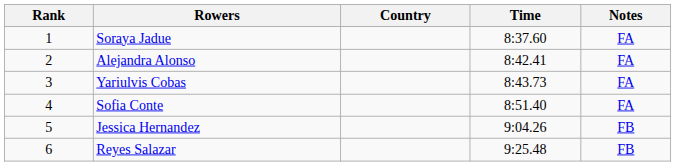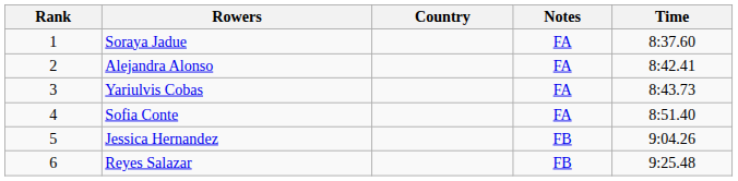 <table class="wikitable" width=60% style="text-align:center">
 <tr>
 <th>Rank</th>
 <th>Rowers</th>
 <th>Country</th>
+<th>Notes</th>
 <th>Time</th>
-<th>Notes</th>
 </tr>
 <tr>
 <td>1</td>
 <td align=left><a href='#'>Soraya Jadue</a></td>
 <td align=left></td>
+<td><a href='#'>FA</a></td>
 <td>8:37.60</td>
-<td><a href='#'>FA</a></td>
 </tr>
 <tr>
 <td>2</td>
 <td align=left><a href='#'>Alejandra Alonso</a></td>
 <td align=left></td>
+<td><a href='#'>FA</a></td>
 <td>8:42.41</td>
-<td><a href='#'>FA</a></td>
 </tr>
 <tr>
 <td>3</td>
 <td align=left><a href='#'>Yariulvis Cobas</a></td>
 <td align=left></td>
+<td><a href='#'>FA</a></td>
 <td>8:43.73</td>
-<td><a href='#'>FA</a></td>
 </tr>
 <tr>
 <td>4</td>
 <td align=left><a href='#'>Sofia Conte</a></td>
 <td align=left></td>
+<td><a href='#'>FA</a></td>
 <td>8:51.40</td>
-<td><a href='#'>FA</a></td>
 </tr>
 <tr>
 <td>5</td>
 <td align=left><a href='#'>Jessica Hernandez</a></td>
 <td align=left></td>
+<td><a href='#'>FB</a></td>
 <td>9:04.26</td>
-<td><a href='#'>FB</a></td>
 </tr>
 <tr>
 <td>6</td>
 <td align=left><a href='#'>Reyes Salazar</a></td>
 <td align=left></td>
+<td><a href='#'>FB</a></td>
 <td>9:25.48</td>
-<td><a href='#'>FB</a></td>
 </tr>
 </table>
